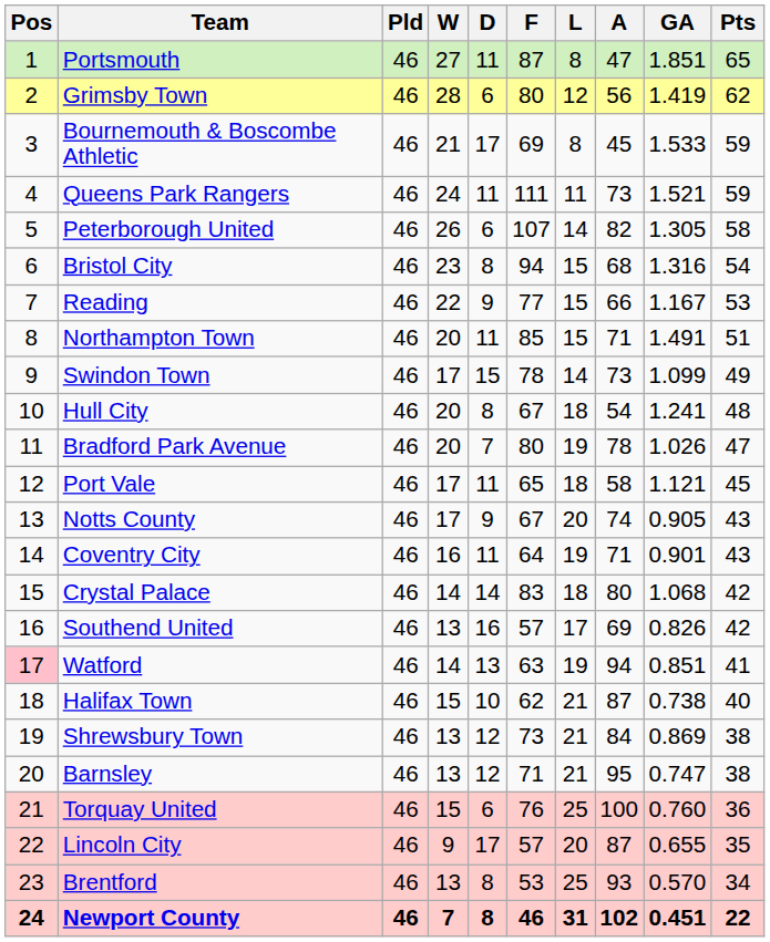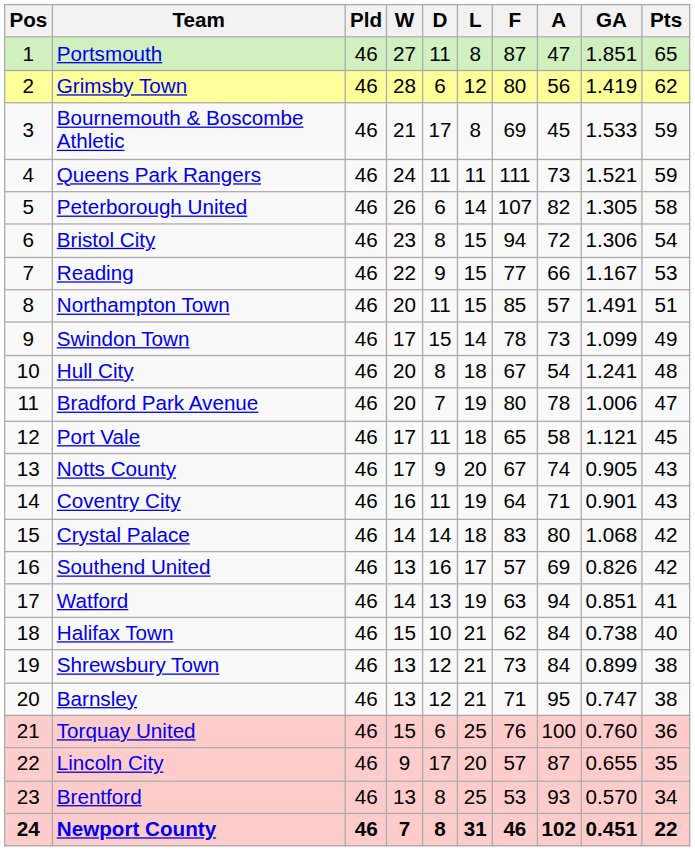 <table class="wikitable" style="text-align: center;">
 <tr>
 <th width=20>Pos</th>
 <th width=220>Team</th>
 <th width=20>Pld</th>
 <th width=20>W</th>
 <th width=20>D</th>
+<th width=20>L</th>
 <th width=20>F</th>
-<th width=20>L</th>
 <th width=20>A</th>
 <th width=20>GA</th>
 <th width=30>Pts</th>
 </tr>
 <tr style="background:#D0F0C0;">
 <td>1</td>
 <td align="left"><a href='#'>Portsmouth</a></td>
 <td>46</td>
 <td>27</td>
 <td>11</td>
+<td>8</td>
 <td>87</td>
-<td>8</td>
 <td>47</td>
 <td>1.851</td>
 <td>65</td>
 </tr>
 <tr style="background:#FFFF99;">
 <td>2</td>
 <td align="left"><a href='#'>Grimsby Town</a></td>
 <td>46</td>
 <td>28</td>
 <td>6</td>
+<td>12</td>
 <td>80</td>
-<td>12</td>
 <td>56</td>
 <td>1.419</td>
 <td>62</td>
 </tr>
 <tr>
 <td>3</td>
 <td align="left"><a href='#'>Bournemouth & Boscombe Athletic</a></td>
 <td>46</td>
 <td>21</td>
 <td>17</td>
+<td>8</td>
 <td>69</td>
-<td>8</td>
 <td>45</td>
 <td>1.533</td>
 <td>59</td>
 </tr>
 <tr>
 <td>4</td>
 <td align="left"><a href='#'>Queens Park Rangers</a></td>
 <td>46</td>
 <td>24</td>
 <td>11</td>
+<td>11</td>
 <td>111</td>
-<td>11</td>
 <td>73</td>
 <td>1.521</td>
 <td>59</td>
 </tr>
 <tr>
 <td>5</td>
 <td align="left"><a href='#'>Peterborough United</a></td>
 <td>46</td>
 <td>26</td>
 <td>6</td>
+<td>14</td>
 <td>107</td>
-<td>14</td>
 <td>82</td>
 <td>1.305</td>
 <td>58</td>
 </tr>
 <tr>
 <td>6</td>
 <td align="left"><a href='#'>Bristol City</a></td>
 <td>46</td>
 <td>23</td>
 <td>8</td>
+<td>15</td>
 <td>94</td>
-<td>15</td>
-<td>68</td>
-<td>1.316</td>
+<td>72</td>
+<td>1.306</td>
 <td>54</td>
 </tr>
 <tr>
 <td>7</td>
 <td align="left"><a href='#'>Reading</a></td>
 <td>46</td>
 <td>22</td>
 <td>9</td>
+<td>15</td>
 <td>77</td>
-<td>15</td>
 <td>66</td>
 <td>1.167</td>
 <td>53</td>
 </tr>
 <tr>
 <td>8</td>
 <td align="left"><a href='#'>Northampton Town</a></td>
 <td>46</td>
 <td>20</td>
 <td>11</td>
+<td>15</td>
 <td>85</td>
-<td>15</td>
-<td>71</td>
+<td>57</td>
 <td>1.491</td>
 <td>51</td>
 </tr>
 <tr>
 <td>9</td>
 <td align="left"><a href='#'>Swindon Town</a></td>
 <td>46</td>
 <td>17</td>
 <td>15</td>
+<td>14</td>
 <td>78</td>
-<td>14</td>
 <td>73</td>
 <td>1.099</td>
 <td>49</td>
 </tr>
 <tr>
 <td>10</td>
 <td align="left"><a href='#'>Hull City</a></td>
 <td>46</td>
 <td>20</td>
 <td>8</td>
+<td>18</td>
 <td>67</td>
-<td>18</td>
 <td>54</td>
 <td>1.241</td>
 <td>48</td>
 </tr>
 <tr>
 <td>11</td>
 <td align="left"><a href='#'>Bradford Park Avenue</a></td>
 <td>46</td>
 <td>20</td>
 <td>7</td>
+<td>19</td>
 <td>80</td>
-<td>19</td>
 <td>78</td>
-<td>1.026</td>
+<td>1.006</td>
 <td>47</td>
 </tr>
 <tr>
 <td>12</td>
 <td align="left"><a href='#'>Port Vale</a></td>
 <td>46</td>
 <td>17</td>
 <td>11</td>
+<td>18</td>
 <td>65</td>
-<td>18</td>
 <td>58</td>
 <td>1.121</td>
 <td>45</td>
 </tr>
 <tr>
 <td>13</td>
 <td align="left"><a href='#'>Notts County</a></td>
 <td>46</td>
 <td>17</td>
 <td>9</td>
+<td>20</td>
 <td>67</td>
-<td>20</td>
 <td>74</td>
 <td>0.905</td>
 <td>43</td>
 </tr>
 <tr>
 <td>14</td>
 <td align="left"><a href='#'>Coventry City</a></td>
 <td>46</td>
 <td>16</td>
 <td>11</td>
+<td>19</td>
 <td>64</td>
-<td>19</td>
 <td>71</td>
 <td>0.901</td>
 <td>43</td>
 </tr>
 <tr>
 <td>15</td>
 <td align="left"><a href='#'>Crystal Palace</a></td>
 <td>46</td>
 <td>14</td>
 <td>14</td>
+<td>18</td>
 <td>83</td>
-<td>18</td>
 <td>80</td>
 <td>1.068</td>
 <td>42</td>
 </tr>
 <tr>
 <td>16</td>
 <td align="left"><a href='#'>Southend United</a></td>
 <td>46</td>
 <td>13</td>
 <td>16</td>
+<td>17</td>
 <td>57</td>
-<td>17</td>
 <td>69</td>
 <td>0.826</td>
 <td>42</td>
 </tr>
 <tr>
-<td style="background: pink;">17</td>
+<td>17</td>
 <td align="left"><a href='#'>Watford</a></td>
 <td>46</td>
 <td>14</td>
 <td>13</td>
+<td>19</td>
 <td>63</td>
-<td>19</td>
 <td>94</td>
 <td>0.851</td>
 <td>41</td>
 </tr>
 <tr>
 <td>18</td>
 <td align="left"><a href='#'>Halifax Town</a></td>
 <td>46</td>
 <td>15</td>
 <td>10</td>
+<td>21</td>
 <td>62</td>
-<td>21</td>
-<td>87</td>
+<td>84</td>
 <td>0.738</td>
 <td>40</td>
 </tr>
 <tr>
 <td>19</td>
 <td align="left"><a href='#'>Shrewsbury Town</a></td>
 <td>46</td>
 <td>13</td>
 <td>12</td>
+<td>21</td>
 <td>73</td>
-<td>21</td>
 <td>84</td>
-<td>0.869</td>
+<td>0.899</td>
 <td>38</td>
 </tr>
 <tr>
 <td>20</td>
 <td align="left"><a href='#'>Barnsley</a></td>
 <td>46</td>
 <td>13</td>
 <td>12</td>
+<td>21</td>
 <td>71</td>
-<td>21</td>
 <td>95</td>
 <td>0.747</td>
 <td>38</td>
 </tr>
 <tr bgcolor="#FFCCCC">
 <td>21</td>
 <td align="left"><a href='#'>Torquay United</a></td>
 <td>46</td>
 <td>15</td>
 <td>6</td>
+<td>25</td>
 <td>76</td>
-<td>25</td>
 <td>100</td>
 <td>0.760</td>
 <td>36</td>
 </tr>
 <tr bgcolor="#FFCCCC">
 <td>22</td>
 <td align="left"><a href='#'>Lincoln City</a></td>
 <td>46</td>
 <td>9</td>
 <td>17</td>
+<td>20</td>
 <td>57</td>
-<td>20</td>
 <td>87</td>
 <td>0.655</td>
 <td>35</td>
 </tr>
 <tr bgcolor="#FFCCCC">
 <td>23</td>
 <td align="left"><a href='#'>Brentford</a></td>
 <td>46</td>
 <td>13</td>
 <td>8</td>
+<td>25</td>
 <td>53</td>
-<td>25</td>
 <td>93</td>
 <td>0.570</td>
 <td>34</td>
 </tr>
 <tr bgcolor="#FFCCCC">
 <td><strong>24</strong></td>
 <td align="left"><strong><a href='#'>Newport County</a></strong></td>
 <td><strong>46</strong></td>
 <td><strong>7</strong></td>
 <td><strong>8</strong></td>
+<td><strong>31</strong></td>
 <td><strong>46</strong></td>
-<td><strong>31</strong></td>
 <td><strong>102</strong></td>
 <td><strong>0.451</strong></td>
 <td><strong>22</strong></td>
 </tr>
 </table>
